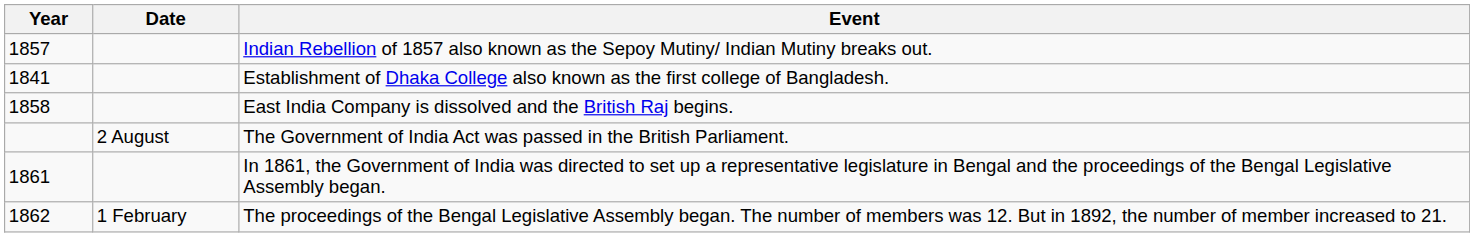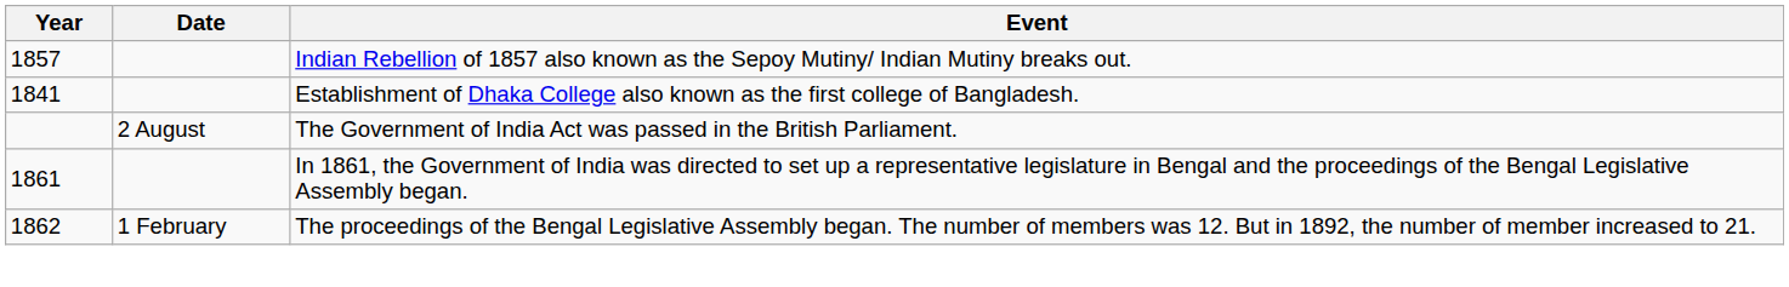 <table class="wikitable" width="100%">
 <tr>
 <th style="width:6%">Year</th>
 <th style="width:10%">Date</th>
 <th>Event</th>
 </tr>
 <tr>
 <td>1857</td>
 <td></td>
 <td><a href='#'>Indian Rebellion</a> of 1857 also known as the Sepoy Mutiny/ Indian Mutiny breaks out.</td>
 </tr>
 <tr>
 <td>1841</td>
 <td></td>
 <td>Establishment of <a href='#'>Dhaka College</a> also known as the first college of Bangladesh.</td>
 </tr>
 <tr>
-<td>1858</td>
-<td></td>
-<td>East India Company is dissolved and the <a href='#'>British Raj</a> begins.</td>
-</tr>
-<tr>
 <td></td>
 <td>2 August</td>
 <td>The Government of India Act was passed in the British Parliament.</td>
 </tr>
 <tr>
 <td>1861</td>
 <td></td>
 <td>In 1861, the Government of India was directed to set up a representative legislature in Bengal and the proceedings of the Bengal Legislative Assembly began.</td>
 </tr>
 <tr>
 <td>1862</td>
 <td>1 February</td>
 <td>The proceedings of the Bengal Legislative Assembly began. The number of members was 12.  But in 1892, the number of member increased to 21.</td>
 </tr>
 </table>
